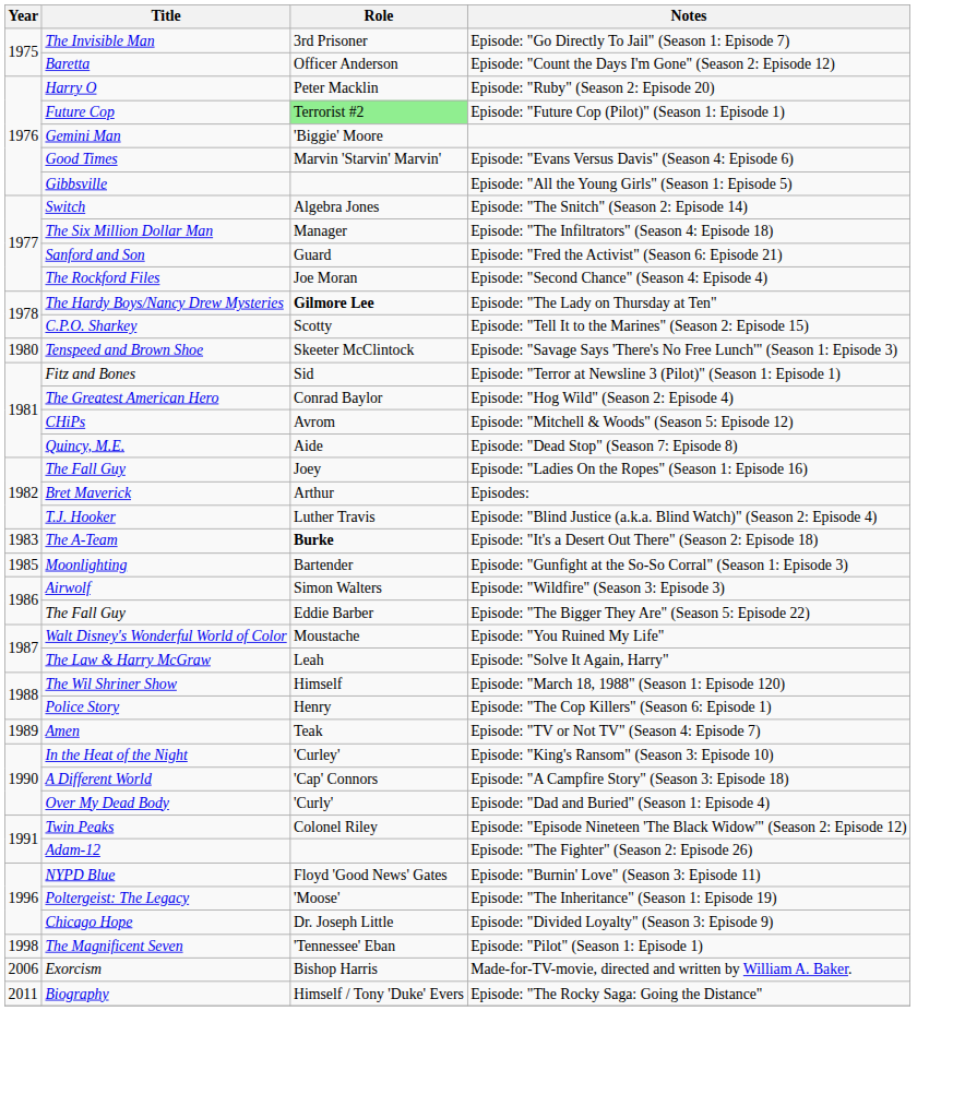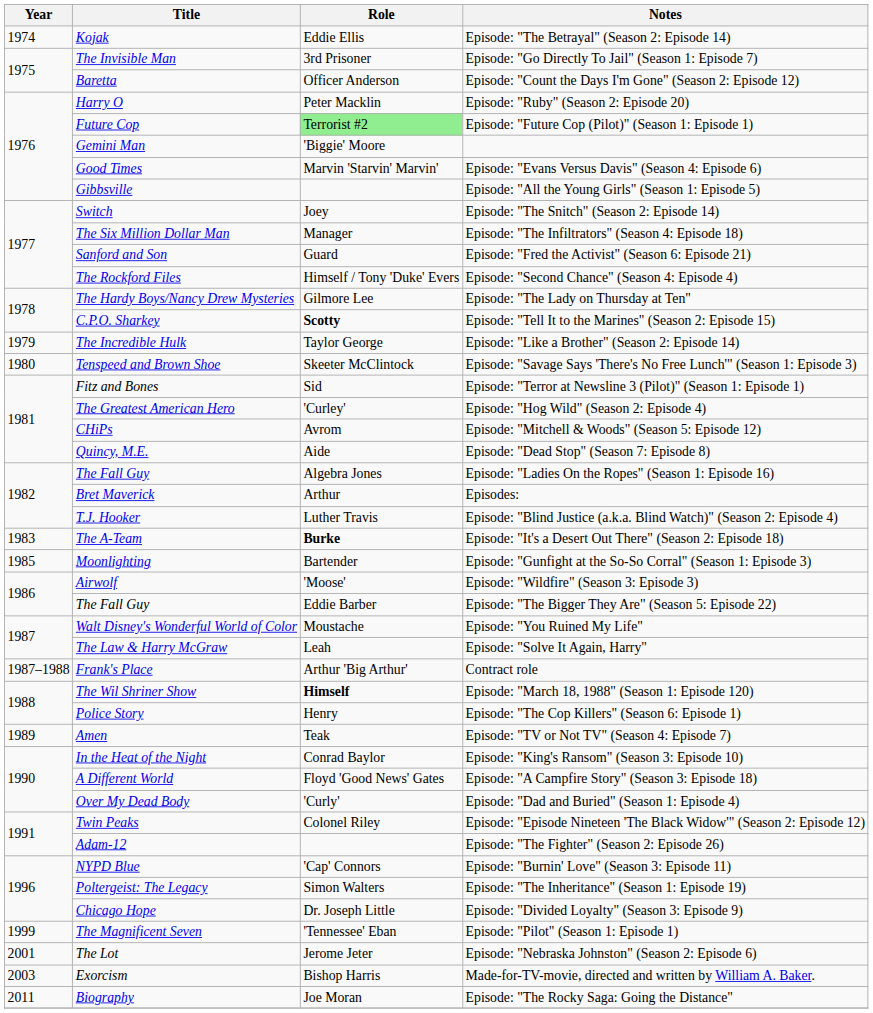 <table class="wikitable sortable">
 <tr>
 <th>Year</th>
 <th>Title</th>
 <th>Role</th>
 <th class="unsortable">Notes</th>
+</tr>
+<tr>
+<td>1974</td>
+<td><em><a href='#'>Kojak</a></em></td>
+<td>Eddie Ellis</td>
+<td>Episode: "The Betrayal" (Season 2: Episode 14)</td>
 </tr>
 <tr>
 <td rowspan="2">1975</td>
 <td><em><a href='#'>The Invisible Man</a></em></td>
 <td>3rd Prisoner</td>
 <td>Episode: "Go Directly To Jail" (Season 1: Episode 7)</td>
 </tr>
 <tr>
 <td><em><a href='#'>Baretta</a></em></td>
 <td>Officer Anderson</td>
 <td>Episode: "Count the Days I'm Gone" (Season 2: Episode 12)</td>
 </tr>
 <tr>
 <td rowspan="5">1976</td>
 <td><em><a href='#'>Harry O</a></em></td>
 <td>Peter Macklin</td>
 <td>Episode: "Ruby" (Season 2: Episode 20)</td>
 </tr>
 <tr>
 <td><em><a href='#'>Future Cop</a></em></td>
 <td style="background: lightgreen;">Terrorist #2</td>
 <td>Episode: "Future Cop (Pilot)" (Season 1: Episode 1)</td>
 </tr>
 <tr>
 <td><em><a href='#'>Gemini Man</a></em></td>
 <td>'Biggie' Moore</td>
 <td></td>
 </tr>
 <tr>
 <td><em><a href='#'>Good Times</a></em></td>
 <td>Marvin 'Starvin' Marvin'</td>
 <td>Episode: "Evans Versus Davis" (Season 4: Episode 6)</td>
 </tr>
 <tr>
 <td><em><a href='#'>Gibbsville</a></em></td>
 <td></td>
 <td>Episode: "All the Young Girls" (Season 1: Episode 5)</td>
 </tr>
 <tr>
 <td rowspan="4">1977</td>
 <td><em><a href='#'>Switch</a></em></td>
-<td>Algebra Jones</td>
+<td>Joey</td>
 <td>Episode: "The Snitch" (Season 2: Episode 14)</td>
 </tr>
 <tr>
 <td><em><a href='#'>The Six Million Dollar Man</a></em></td>
 <td>Manager</td>
 <td>Episode: "The Infiltrators" (Season 4: Episode 18)</td>
 </tr>
 <tr>
 <td><em><a href='#'>Sanford and Son</a></em></td>
 <td>Guard</td>
 <td>Episode: "Fred the Activist" (Season 6: Episode 21)</td>
 </tr>
 <tr>
 <td><em><a href='#'>The Rockford Files</a></em></td>
-<td>Joe Moran</td>
+<td>Himself / Tony 'Duke' Evers</td>
 <td>Episode: "Second Chance" (Season 4: Episode 4)</td>
 </tr>
 <tr>
 <td rowspan="2">1978</td>
 <td><em><a href='#'>The Hardy Boys/Nancy Drew Mysteries</a></em></td>
-<td><strong>Gilmore Lee</strong></td>
+<td>Gilmore Lee</td>
 <td>Episode: "The Lady on Thursday at Ten"</td>
 </tr>
 <tr>
 <td><em><a href='#'>C.P.O. Sharkey</a></em></td>
-<td>Scotty</td>
+<td><strong>Scotty</strong></td>
 <td>Episode: "Tell It to the Marines" (Season 2: Episode 15)</td>
+</tr>
+<tr>
+<td>1979</td>
+<td><em><a href='#'>The Incredible Hulk</a></em></td>
+<td>Taylor George</td>
+<td>Episode: "Like a Brother" (Season 2: Episode 14)</td>
 </tr>
 <tr>
 <td>1980</td>
 <td><em><a href='#'>Tenspeed and Brown Shoe</a></em></td>
 <td>Skeeter McClintock</td>
 <td>Episode: "Savage Says 'There's No Free Lunch'" (Season 1: Episode 3)</td>
 </tr>
 <tr>
 <td rowspan="4">1981</td>
 <td><em>Fitz and Bones</em></td>
 <td>Sid</td>
 <td>Episode: "Terror at Newsline 3 (Pilot)" (Season 1: Episode 1)</td>
 </tr>
 <tr>
 <td><em><a href='#'>The Greatest American Hero</a></em></td>
-<td>Conrad Baylor</td>
+<td>'Curley'</td>
 <td>Episode: "Hog Wild" (Season 2: Episode 4)</td>
 </tr>
 <tr>
 <td><em><a href='#'>CHiPs</a></em></td>
 <td>Avrom</td>
 <td>Episode: "Mitchell & Woods" (Season 5: Episode 12)</td>
 </tr>
 <tr>
 <td><em><a href='#'>Quincy, M.E.</a></em></td>
 <td>Aide</td>
 <td>Episode: "Dead Stop" (Season 7: Episode 8)</td>
 </tr>
 <tr>
 <td rowspan="3">1982</td>
 <td><em><a href='#'>The Fall Guy</a></em></td>
-<td>Joey</td>
+<td>Algebra Jones</td>
 <td>Episode: "Ladies On the Ropes" (Season 1: Episode 16)</td>
 </tr>
 <tr>
 <td><em><a href='#'>Bret Maverick</a></em></td>
 <td>Arthur</td>
 <td>Episodes: </td>
 </tr>
 <tr>
 <td><em><a href='#'>T.J. Hooker</a></em></td>
 <td>Luther Travis</td>
 <td>Episode: "Blind Justice (a.k.a. Blind Watch)" (Season 2: Episode 4)</td>
 </tr>
 <tr>
 <td>1983</td>
 <td><em><a href='#'>The A-Team</a></em></td>
 <td><strong>Burke</strong></td>
 <td>Episode: "It's a Desert Out There" (Season 2: Episode 18)</td>
 </tr>
 <tr>
 <td>1985</td>
 <td><em><a href='#'>Moonlighting</a></em></td>
 <td>Bartender</td>
 <td>Episode: "Gunfight at the So-So Corral" (Season 1: Episode 3)</td>
 </tr>
 <tr>
 <td rowspan="2">1986</td>
 <td><em><a href='#'>Airwolf</a></em></td>
-<td>Simon Walters</td>
+<td>'Moose'</td>
 <td>Episode: "Wildfire" (Season 3: Episode 3)</td>
 </tr>
 <tr>
 <td><em>The Fall Guy</em></td>
 <td>Eddie Barber</td>
 <td>Episode: "The Bigger They Are" (Season 5: Episode 22)</td>
 </tr>
 <tr>
 <td rowspan="2">1987</td>
 <td><em><a href='#'>Walt Disney's Wonderful World of Color</a></em></td>
 <td>Moustache</td>
 <td>Episode: "You Ruined My Life"</td>
 </tr>
 <tr>
 <td><em><a href='#'>The Law & Harry McGraw</a></em></td>
 <td>Leah</td>
 <td>Episode: "Solve It Again, Harry"</td>
 </tr>
 <tr>
+<td>1987–1988</td>
+<td><em><a href='#'>Frank's Place</a></em></td>
+<td>Arthur 'Big Arthur'</td>
+<td>Contract role</td>
+</tr>
+<tr>
 <td rowspan="2">1988</td>
 <td><em><a href='#'>The Wil Shriner Show</a></em></td>
-<td>Himself</td>
+<td><strong>Himself</strong></td>
 <td>Episode: "March 18, 1988" (Season 1: Episode 120)</td>
 </tr>
 <tr>
 <td><em><a href='#'>Police Story</a></em></td>
 <td>Henry</td>
 <td>Episode: "The Cop Killers" (Season 6: Episode 1)</td>
 </tr>
 <tr>
 <td>1989</td>
 <td><em><a href='#'>Amen</a></em></td>
 <td>Teak</td>
 <td>Episode: "TV or Not TV" (Season 4: Episode 7)</td>
 </tr>
 <tr>
 <td rowspan="3">1990</td>
 <td><em><a href='#'>In the Heat of the Night</a></em></td>
-<td>'Curley'</td>
+<td>Conrad Baylor</td>
 <td>Episode: "King's Ransom" (Season 3: Episode 10)</td>
 </tr>
 <tr>
 <td><em><a href='#'>A Different World</a></em></td>
-<td>'Cap' Connors</td>
+<td>Floyd 'Good News' Gates</td>
 <td>Episode: "A Campfire Story" (Season 3: Episode 18)</td>
 </tr>
 <tr>
 <td><em><a href='#'>Over My Dead Body</a></em></td>
 <td>'Curly'</td>
 <td>Episode: "Dad and Buried" (Season 1: Episode 4)</td>
 </tr>
 <tr>
 <td rowspan="2">1991</td>
 <td><em><a href='#'>Twin Peaks</a></em></td>
 <td>Colonel Riley</td>
 <td>Episode: "Episode Nineteen 'The Black Widow'" (Season 2: Episode 12)</td>
 </tr>
 <tr>
 <td><em><a href='#'>Adam-12</a></em></td>
 <td></td>
 <td>Episode: "The Fighter" (Season 2: Episode 26)</td>
 </tr>
 <tr>
 <td rowspan="3">1996</td>
 <td><em><a href='#'>NYPD Blue</a></em></td>
-<td>Floyd 'Good News' Gates</td>
+<td>'Cap' Connors</td>
 <td>Episode: "Burnin' Love" (Season 3: Episode 11)</td>
 </tr>
 <tr>
 <td><em><a href='#'>Poltergeist: The Legacy</a></em></td>
-<td>'Moose'</td>
+<td>Simon Walters</td>
 <td>Episode: "The Inheritance" (Season 1: Episode 19)</td>
 </tr>
 <tr>
 <td><em><a href='#'>Chicago Hope</a></em></td>
 <td>Dr. Joseph Little</td>
 <td>Episode: "Divided Loyalty" (Season 3: Episode 9)</td>
 </tr>
 <tr>
-<td>1998</td>
+<td>1999</td>
 <td><em><a href='#'>The Magnificent Seven</a></em></td>
 <td>'Tennessee' Eban</td>
 <td>Episode: "Pilot" (Season 1: Episode 1)</td>
 </tr>
 <tr>
-<td>2006</td>
+<td>2001</td>
+<td><em>The Lot</em></td>
+<td>Jerome Jeter</td>
+<td>Episode: "Nebraska Johnston" (Season 2: Episode 6)</td>
+</tr>
+<tr>
+<td>2003</td>
 <td><em>Exorcism</em></td>
 <td>Bishop Harris</td>
 <td>Made-for-TV-movie, directed and written by <a href='#'>William A. Baker</a>.</td>
 </tr>
 <tr>
 <td>2011</td>
 <td><em><a href='#'>Biography</a></em></td>
-<td>Himself / Tony 'Duke' Evers</td>
+<td>Joe Moran</td>
 <td>Episode: "The Rocky Saga: Going the Distance"</td>
 </tr>
 <tr>
 </tr>
 </table>
